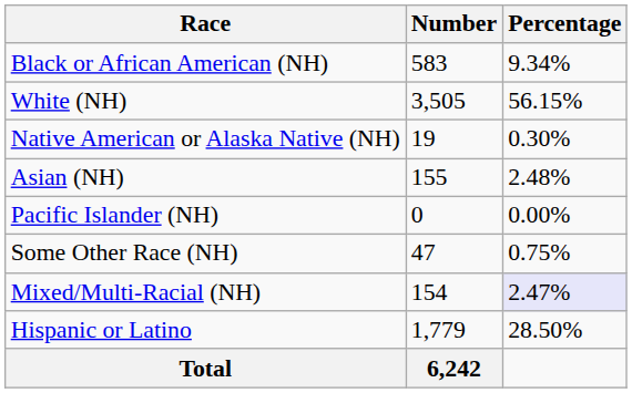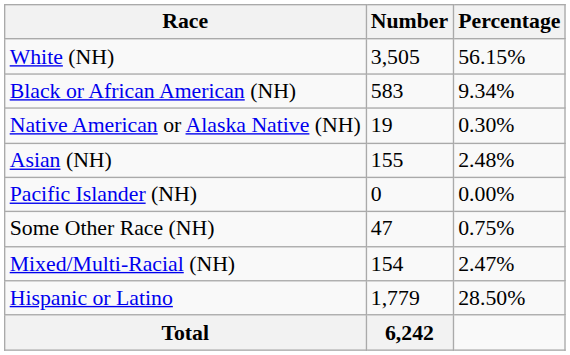 <table class="wikitable">
 <tr>
 <th>Race</th>
 <th>Number</th>
 <th>Percentage</th>
 </tr>
 <tr>
+<td><a href='#'>White</a> (NH)</td>
+<td>3,505</td>
+<td>56.15%</td>
+</tr>
+<tr>
 <td><a href='#'>Black or African American</a> (NH)</td>
 <td>583</td>
 <td>9.34%</td>
-</tr>
-<tr>
-<td><a href='#'>White</a> (NH)</td>
-<td>3,505</td>
-<td>56.15%</td>
 </tr>
 <tr>
 <td><a href='#'>Native American</a> or <a href='#'>Alaska Native</a> (NH)</td>
 <td>19</td>
 <td>0.30%</td>
 </tr>
 <tr>
 <td><a href='#'>Asian</a> (NH)</td>
 <td>155</td>
 <td>2.48%</td>
 </tr>
 <tr>
 <td><a href='#'>Pacific Islander</a> (NH)</td>
 <td>0</td>
 <td>0.00%</td>
 </tr>
 <tr>
 <td>Some Other Race (NH)</td>
 <td>47</td>
 <td>0.75%</td>
 </tr>
 <tr>
 <td><a href='#'>Mixed/Multi-Racial</a> (NH)</td>
 <td>154</td>
-<td style="background: lavender;">2.47%</td>
+<td>2.47%</td>
 </tr>
 <tr>
 <td><a href='#'>Hispanic or Latino</a></td>
 <td>1,779</td>
 <td>28.50%</td>
 </tr>
 <tr>
 <th>Total</th>
 <th>6,242</th>
 <td></td>
 </tr>
 </table>
